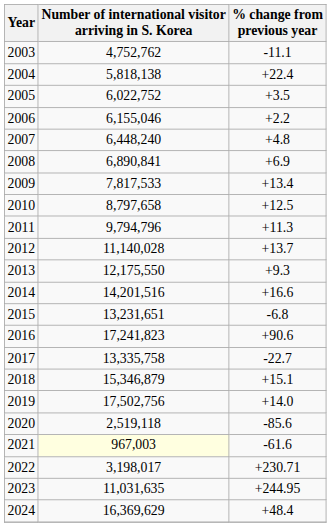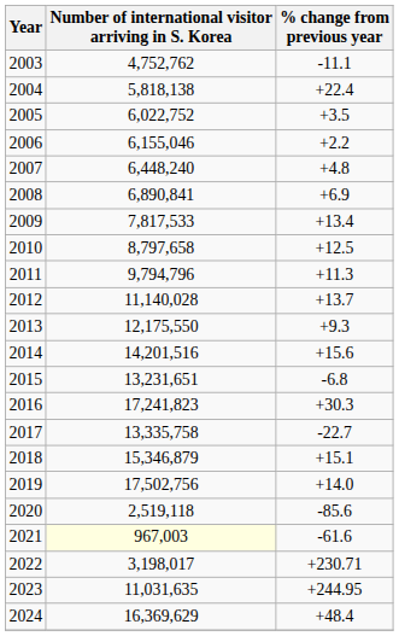 <table class="wikitable sortable">
 <tr>
 <th>Year</th>
 <th>Number of international visitor<br>arriving in S. Korea</th>
 <th>% change from<br>previous year</th>
 </tr>
 <tr align="center">
 <td>2003</td>
 <td>4,752,762</td>
 <td>-11.1</td>
 </tr>
 <tr align="center">
 <td>2004</td>
 <td>5,818,138</td>
 <td>+22.4</td>
 </tr>
 <tr align="center">
 <td>2005</td>
 <td>6,022,752</td>
 <td>+3.5</td>
 </tr>
 <tr align="center">
 <td>2006</td>
 <td>6,155,046</td>
 <td>+2.2</td>
 </tr>
 <tr align="center">
 <td>2007</td>
 <td>6,448,240</td>
 <td>+4.8</td>
 </tr>
 <tr align="center">
 <td>2008</td>
 <td>6,890,841</td>
 <td>+6.9</td>
 </tr>
 <tr align="center">
 <td>2009</td>
 <td>7,817,533</td>
 <td>+13.4</td>
 </tr>
 <tr align="center">
 <td>2010</td>
 <td>8,797,658</td>
 <td>+12.5</td>
 </tr>
 <tr align="center">
 <td>2011</td>
 <td>9,794,796</td>
 <td>+11.3</td>
 </tr>
 <tr align="center">
 <td>2012</td>
 <td>11,140,028</td>
 <td>+13.7</td>
 </tr>
 <tr align="center">
 <td>2013</td>
 <td>12,175,550</td>
 <td>+9.3</td>
 </tr>
 <tr align="center">
 <td>2014</td>
 <td>14,201,516</td>
-<td>+16.6</td>
+<td>+15.6</td>
 </tr>
 <tr align="center">
 <td>2015</td>
 <td>13,231,651</td>
 <td>-6.8</td>
 </tr>
 <tr align="center">
 <td>2016</td>
 <td>17,241,823</td>
-<td>+90.6</td>
+<td>+30.3</td>
 </tr>
 <tr align="center">
 <td>2017</td>
 <td>13,335,758</td>
 <td>-22.7</td>
 </tr>
 <tr align="center">
 <td>2018</td>
 <td>15,346,879</td>
 <td>+15.1</td>
 </tr>
 <tr align="center">
 <td>2019</td>
 <td>17,502,756</td>
 <td>+14.0</td>
 </tr>
 <tr align="center">
 <td>2020</td>
 <td>2,519,118</td>
 <td>-85.6</td>
 </tr>
 <tr align="center">
 <td>2021</td>
 <td style="background: lightyellow;">967,003</td>
 <td>-61.6</td>
 </tr>
 <tr align="center">
 <td>2022</td>
 <td>3,198,017</td>
 <td>+230.71</td>
 </tr>
 <tr align="center">
 <td>2023</td>
 <td>11,031,635</td>
 <td>+244.95</td>
 </tr>
 <tr align="center">
 <td>2024</td>
 <td>16,369,629</td>
 <td>+48.4</td>
 </tr>
 <tr align="center">
 </tr>
 </table>
